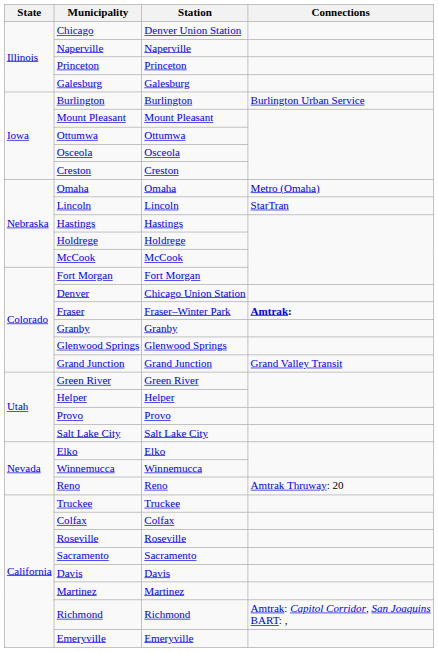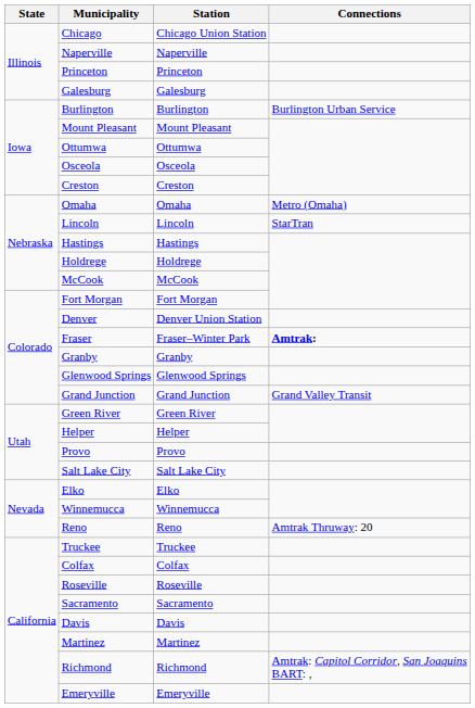 <table class="wikitable">
 <tr>
 <th>State</th>
 <th>Municipality</th>
 <th>Station</th>
 <th>Connections</th>
 </tr>
 <tr>
 <td rowspan="4"><a href='#'>Illinois</a></td>
 <td><a href='#'>Chicago</a></td>
-<td><a href='#'>Denver Union Station</a></td>
+<td><a href='#'>Chicago Union Station</a></td>
 <td></td>
 </tr>
 <tr>
 <td><a href='#'>Naperville</a></td>
 <td><a href='#'>Naperville</a></td>
 <td></td>
 </tr>
 <tr>
 <td><a href='#'>Princeton</a></td>
 <td><a href='#'>Princeton</a></td>
 <td></td>
 </tr>
 <tr>
 <td><a href='#'>Galesburg</a></td>
 <td><a href='#'>Galesburg</a></td>
 <td></td>
 </tr>
 <tr>
 <td rowspan="5"><a href='#'>Iowa</a></td>
 <td><a href='#'>Burlington</a></td>
 <td><a href='#'>Burlington</a></td>
 <td> <a href='#'>Burlington Urban Service</a></td>
 </tr>
 <tr>
 <td><a href='#'>Mount Pleasant</a></td>
 <td><a href='#'>Mount Pleasant</a></td>
 </tr>
 <tr>
 <td><a href='#'>Ottumwa</a></td>
 <td><a href='#'>Ottumwa</a></td>
 </tr>
 <tr>
 <td><a href='#'>Osceola</a></td>
 <td><a href='#'>Osceola</a></td>
 </tr>
 <tr>
 <td><a href='#'>Creston</a></td>
 <td><a href='#'>Creston</a></td>
 </tr>
 <tr>
 <td rowspan="5"><a href='#'>Nebraska</a></td>
 <td><a href='#'>Omaha</a></td>
 <td><a href='#'>Omaha</a></td>
 <td> <a href='#'>Metro (Omaha)</a></td>
 </tr>
 <tr>
 <td><a href='#'>Lincoln</a></td>
 <td><a href='#'>Lincoln</a></td>
 <td> <a href='#'>StarTran</a></td>
 </tr>
 <tr>
 <td><a href='#'>Hastings</a></td>
 <td><a href='#'>Hastings</a></td>
 </tr>
 <tr>
 <td><a href='#'>Holdrege</a></td>
 <td><a href='#'>Holdrege</a></td>
 </tr>
 <tr>
 <td><a href='#'>McCook</a></td>
 <td><a href='#'>McCook</a></td>
 </tr>
 <tr>
 <td rowspan="6"><a href='#'>Colorado</a></td>
 <td><a href='#'>Fort Morgan</a></td>
 <td><a href='#'>Fort Morgan</a></td>
 </tr>
 <tr>
 <td><a href='#'>Denver</a></td>
-<td><a href='#'>Chicago Union Station</a></td>
+<td><a href='#'>Denver Union Station</a></td>
 <td></td>
 </tr>
 <tr>
 <td><a href='#'>Fraser</a></td>
 <td><a href='#'>Fraser–Winter Park</a></td>
 <td><strong> <a href='#'>Amtrak</a>: </strong></td>
 </tr>
 <tr>
 <td><a href='#'>Granby</a></td>
 <td><a href='#'>Granby</a></td>
 </tr>
 <tr>
 <td><a href='#'>Glenwood Springs</a></td>
 <td><a href='#'>Glenwood Springs</a></td>
 <td></td>
 </tr>
 <tr>
 <td><a href='#'>Grand Junction</a></td>
 <td><a href='#'>Grand Junction</a></td>
 <td> <a href='#'>Grand Valley Transit</a></td>
 </tr>
 <tr>
 <td rowspan="4"><a href='#'>Utah</a></td>
 <td><a href='#'>Green River</a></td>
 <td><a href='#'>Green River</a></td>
 </tr>
 <tr>
 <td><a href='#'>Helper</a></td>
 <td><a href='#'>Helper</a></td>
 </tr>
 <tr>
 <td><a href='#'>Provo</a></td>
 <td><a href='#'>Provo</a></td>
 <td></td>
 </tr>
 <tr>
 <td><a href='#'>Salt Lake City</a></td>
 <td><a href='#'>Salt Lake City</a></td>
 <td></td>
 </tr>
 <tr>
 <td rowspan="3"><a href='#'>Nevada</a></td>
 <td><a href='#'>Elko</a></td>
 <td><a href='#'>Elko</a></td>
 </tr>
 <tr>
 <td><a href='#'>Winnemucca</a></td>
 <td><a href='#'>Winnemucca</a></td>
 </tr>
 <tr>
 <td><a href='#'>Reno</a></td>
 <td><a href='#'>Reno</a></td>
 <td> <a href='#'>Amtrak Thruway</a>: 20</td>
 </tr>
 <tr>
 <td rowspan="8"><a href='#'>California</a></td>
 <td><a href='#'>Truckee</a></td>
 <td><a href='#'>Truckee</a></td>
 <td></td>
 </tr>
 <tr>
 <td><a href='#'>Colfax</a></td>
 <td><a href='#'>Colfax</a></td>
 <td></td>
 </tr>
 <tr>
 <td><a href='#'>Roseville</a></td>
 <td><a href='#'>Roseville</a></td>
 <td></td>
 </tr>
 <tr>
 <td><a href='#'>Sacramento</a></td>
 <td><a href='#'>Sacramento</a></td>
 <td></td>
 </tr>
 <tr>
 <td><a href='#'>Davis</a></td>
 <td><a href='#'>Davis</a></td>
 <td></td>
 </tr>
 <tr>
 <td><a href='#'>Martinez</a></td>
 <td><a href='#'>Martinez</a></td>
 <td></td>
 </tr>
 <tr>
 <td><a href='#'>Richmond</a></td>
 <td><a href='#'>Richmond</a></td>
 <td> <a href='#'>Amtrak</a>: <em><a href='#'>Capitol Corridor</a></em>, <em><a href='#'>San Joaquins</a></em><br> <a href='#'>BART</a>: , </td>
 </tr>
 <tr>
 <td><a href='#'>Emeryville</a></td>
 <td><a href='#'>Emeryville</a></td>
 <td></td>
 </tr>
 </table>
